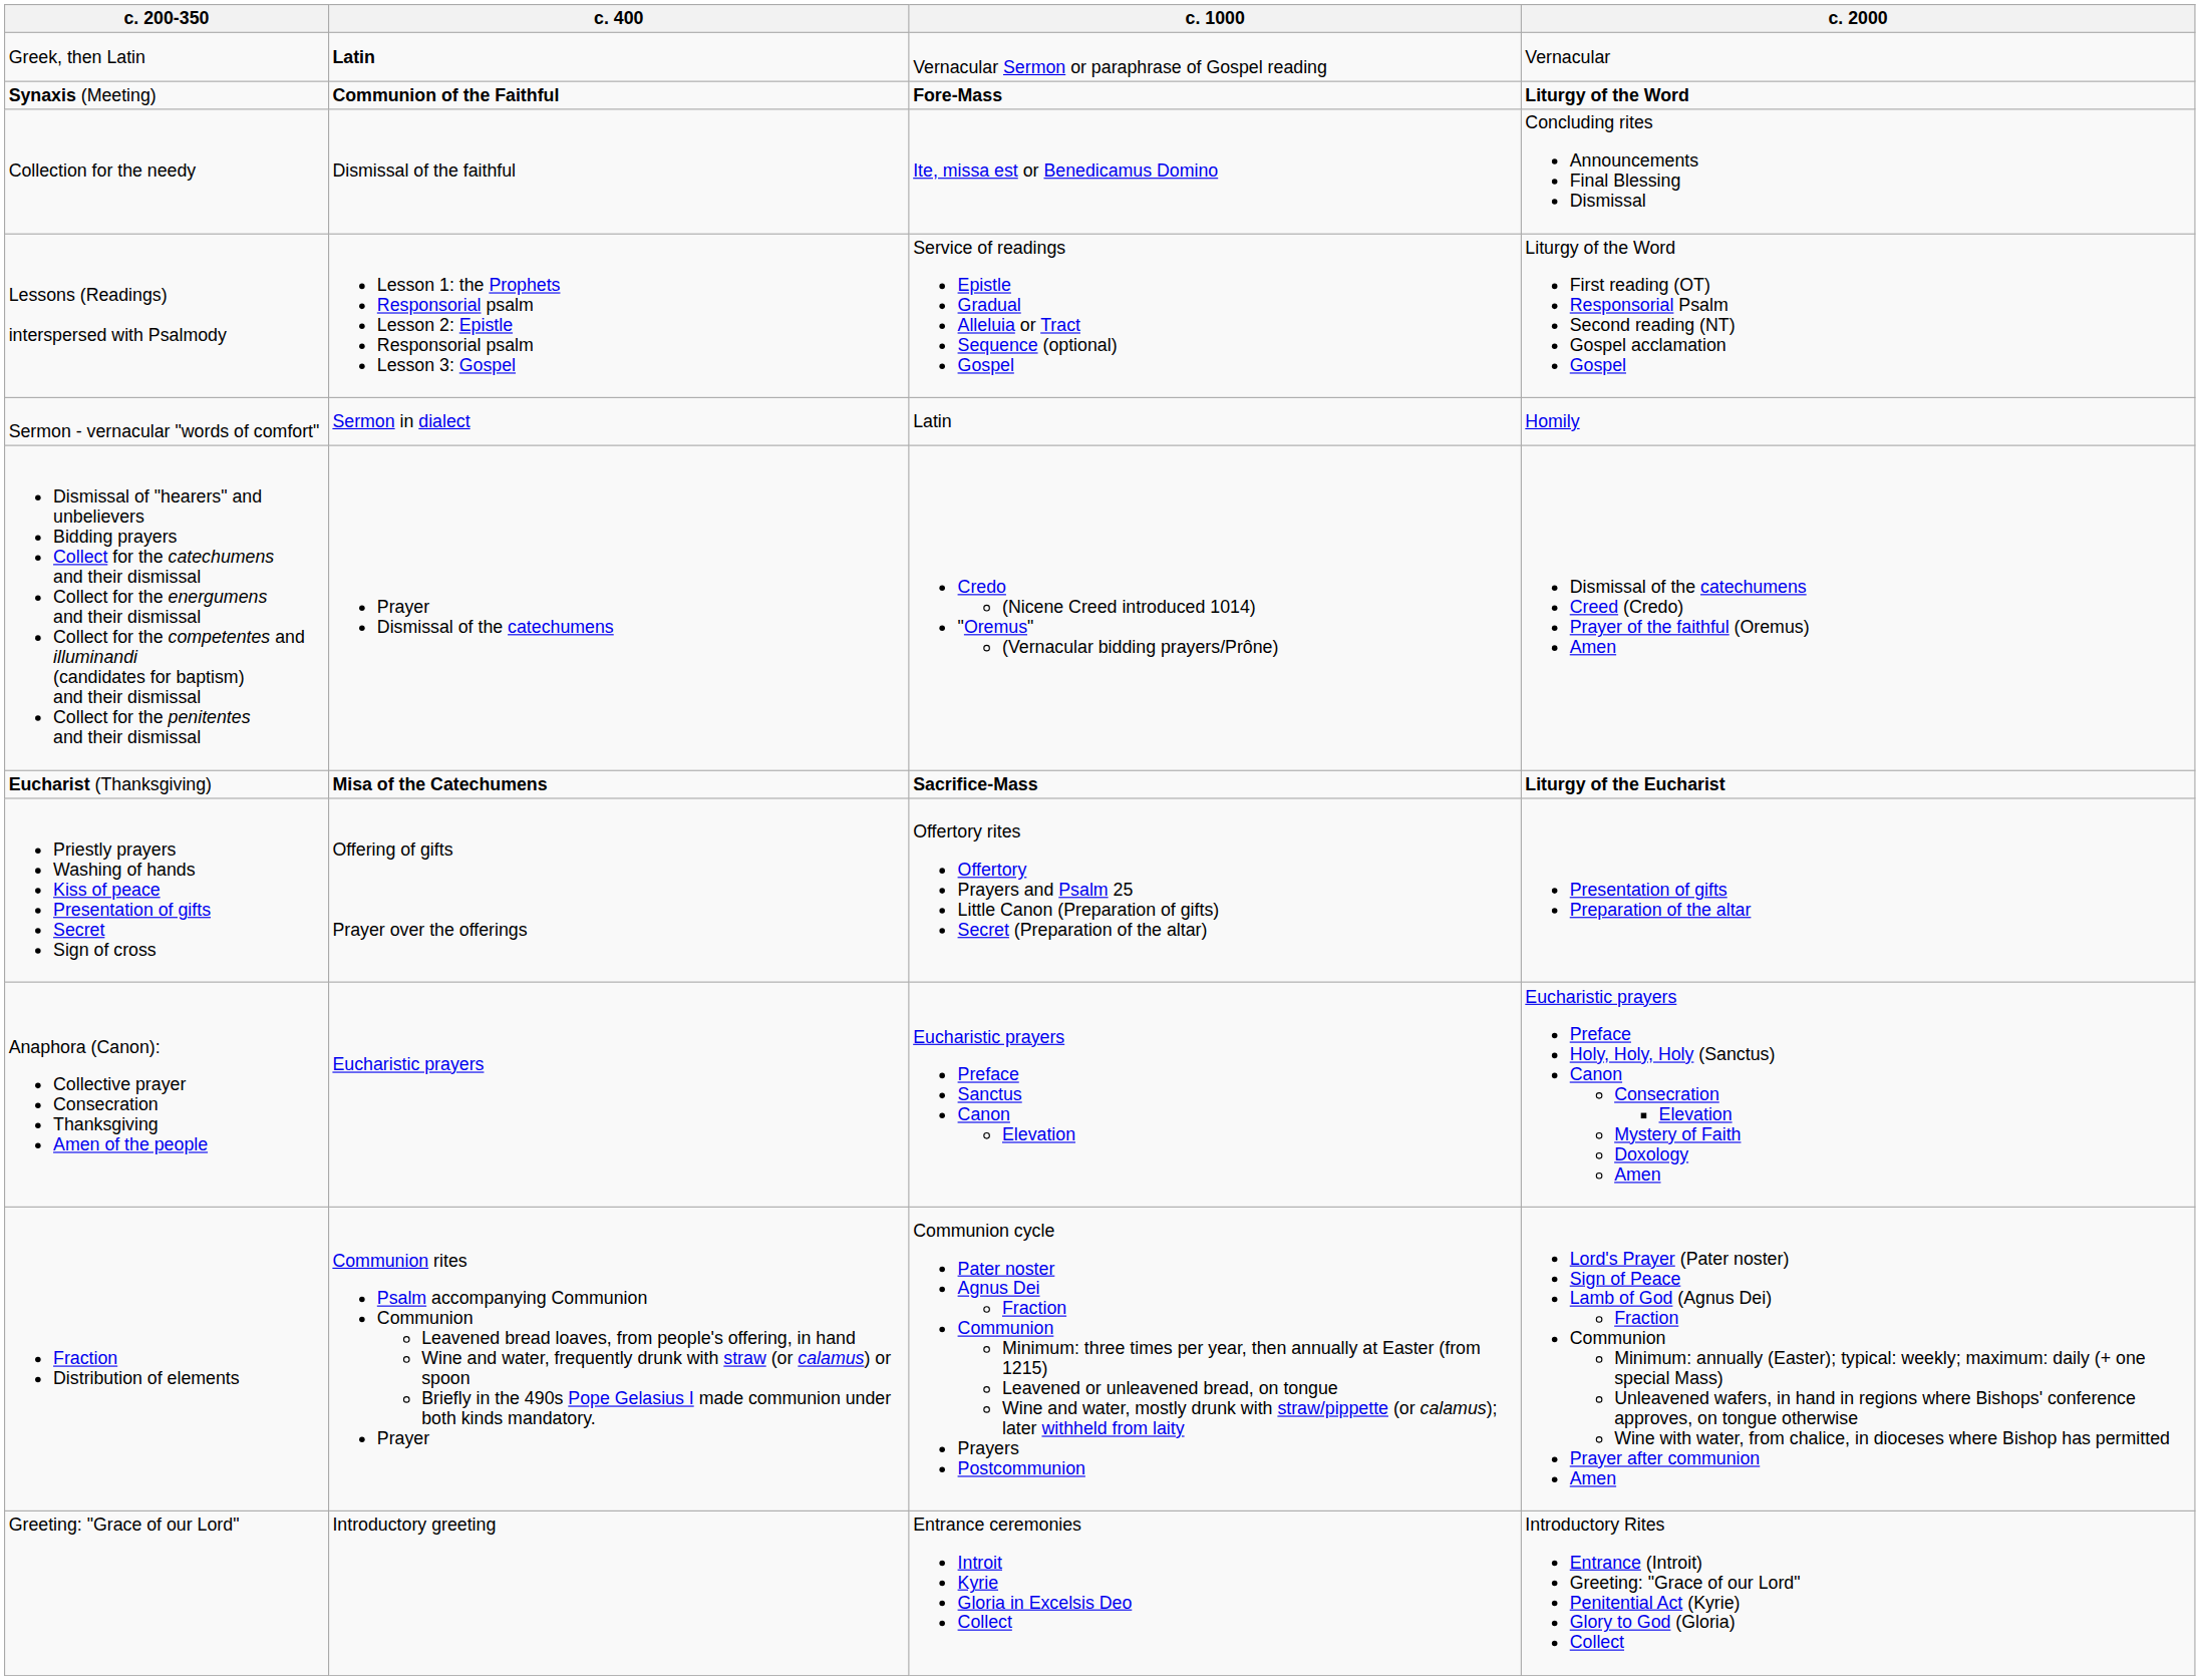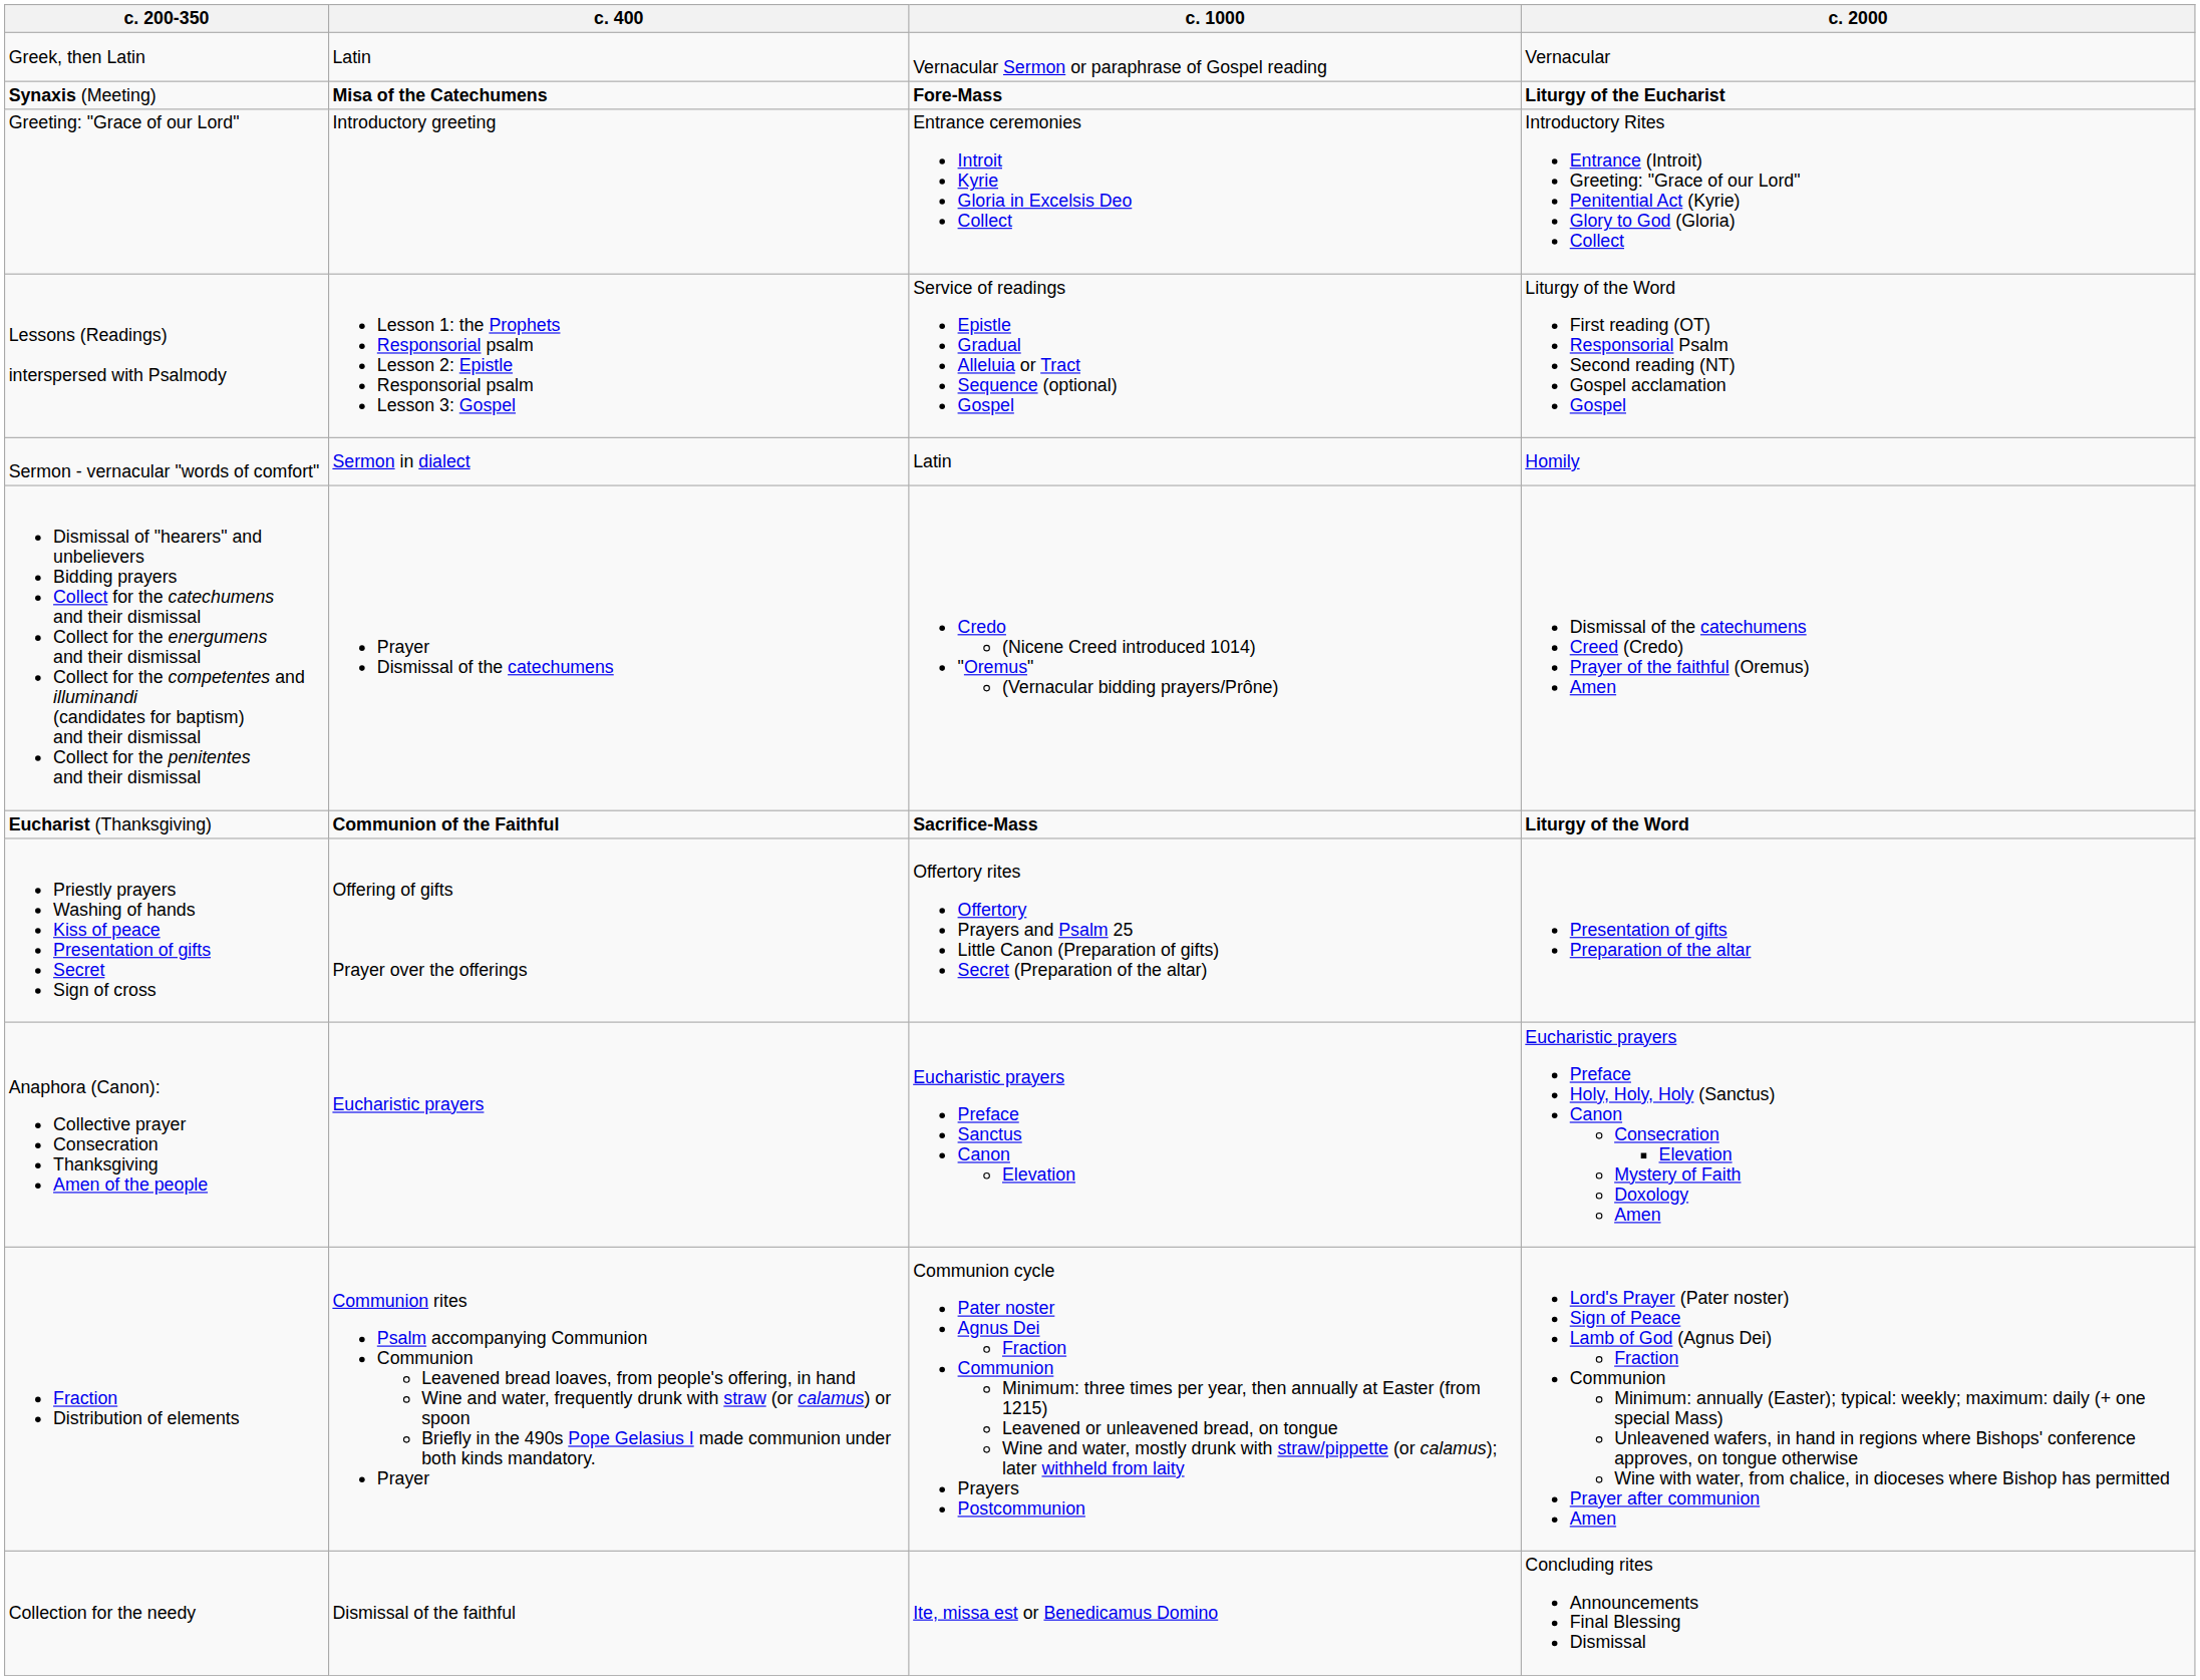 <table class="wikitable">
 <tr valign=top>
 <th>c. 200-350 </th>
 <th>c. 400 </th>
 <th>c. 1000 </th>
 <th>c. 2000 </th>
 </tr>
 <tr>
 <td>Greek, then Latin</td>
-<td><strong>Latin</strong></td>
+<td>Latin</td>
 <td><br>Vernacular <a href='#'>Sermon</a> or paraphrase of Gospel reading</td>
 <td>Vernacular</td>
 </tr>
 <tr>
 <td><strong>Synaxis</strong> (Meeting)</td>
-<td><strong>Communion of the Faithful</strong></td>
+<td><strong>Misa of the Catechumens</strong></td>
 <td><strong>Fore-Mass</strong></td>
-<td><strong>Liturgy of the Word</strong></td>
+<td><strong>Liturgy of the Eucharist</strong></td>
 </tr>
-<tr>
-<td>Collection for the needy</td>
-<td>Dismissal of the faithful</td>
-<td><a href='#'>Ite, missa est</a> or <a href='#'>Benedicamus Domino</a></td>
-<td>Concluding rites<br><ul><li>Announcements</li><li>Final Blessing</li><li>Dismissal</li></ul></td>
+<tr valign=top>
+<td>Greeting: "Grace of our Lord"</td>
+<td>Introductory greeting</td>
+<td>Entrance ceremonies<br><ul><li><a href='#'>Introit</a></li><li><a href='#'>Kyrie</a></li><li><a href='#'>Gloria in Excelsis Deo</a></li><li><a href='#'>Collect</a></li></ul></td>
+<td>Introductory Rites<br><ul><li><a href='#'>Entrance</a>  (Introit)</li><li>Greeting: "Grace of our Lord"</li><li><a href='#'>Penitential Act</a> (Kyrie)</li><li><a href='#'>Glory to God</a> (Gloria)</li><li><a href='#'>Collect</a></li></ul></td>
 </tr>
 <tr>
 <td>Lessons (Readings)<br><br>interspersed with Psalmody</td>
 <td><br><ul><li>Lesson 1: the <a href='#'>Prophets</a></li><li><a href='#'>Responsorial</a> psalm</li><li>Lesson 2: <a href='#'>Epistle</a></li><li>Responsorial psalm</li><li>Lesson 3: <a href='#'>Gospel</a></li></ul></td>
 <td>Service of readings<br><ul><li><a href='#'>Epistle</a></li><li><a href='#'>Gradual</a></li><li><a href='#'>Alleluia</a> or <a href='#'>Tract</a></li><li><a href='#'>Sequence</a> (optional)</li><li><a href='#'>Gospel</a></li></ul></td>
 <td>Liturgy of the Word<br><ul><li>First reading (OT)</li><li><a href='#'>Responsorial</a> Psalm</li><li>Second reading (NT)</li><li>Gospel acclamation</li><li><a href='#'>Gospel</a></li></ul></td>
 </tr>
 <tr>
 <td><br>Sermon - vernacular "words of comfort"</td>
 <td><a href='#'>Sermon</a> in <a href='#'>dialect</a></td>
 <td>Latin</td>
 <td><a href='#'>Homily</a></td>
 </tr>
 <tr>
 <td><br><ul><li>Dismissal of "hearers" and unbelievers</li><li>Bidding prayers</li><li><a href='#'>Collect</a> for the <em>catechumens</em><br> and their dismissal</li><li>Collect for the <em>energumens</em><br> and their dismissal</li><li>Collect for the <em>competentes</em> and <em>illuminandi</em><br>(candidates for baptism)<br> and their dismissal</li><li>Collect for the <em>penitentes</em><br> and their dismissal</li></ul></td>
 <td><br><ul><li>Prayer</li><li>Dismissal of the <a href='#'>catechumens</a></li></ul></td>
 <td><br><ul><li><a href='#'>Credo</a><ul><li>(Nicene Creed introduced 1014)</li></ul></li><li>"<a href='#'>Oremus</a>"<ul><li>(Vernacular bidding prayers/Prône)</li></ul></li></ul></td>
 <td><br><ul><li>Dismissal of the <a href='#'>catechumens</a></li><li><a href='#'>Creed</a>  (Credo)</li><li><a href='#'>Prayer of the faithful</a> (Oremus)</li><li><a href='#'>Amen</a></li></ul></td>
 </tr>
 <tr>
 <td><strong>Eucharist</strong> (Thanksgiving)</td>
-<td><strong>Misa of the Catechumens</strong></td>
+<td><strong>Communion of the Faithful</strong></td>
 <td><strong>Sacrifice-Mass</strong></td>
-<td><strong>Liturgy of the Eucharist</strong></td>
+<td><strong>Liturgy of the Word</strong></td>
 </tr>
 <tr>
 <td><br><ul><li>Priestly prayers</li><li>Washing of hands</li><li><a href='#'>Kiss of peace</a></li><li><a href='#'>Presentation of gifts</a></li><li><a href='#'>Secret</a></li><li>Sign of cross</li></ul></td>
 <td>Offering of gifts<br><br><br><br>Prayer over the offerings</td>
 <td>Offertory rites<br><ul><li><a href='#'>Offertory</a></li><li>Prayers and <a href='#'>Psalm</a> 25</li><li>Little Canon (Preparation of gifts)</li><li><a href='#'>Secret</a> (Preparation of the altar)</li></ul></td>
 <td><br><ul><li><a href='#'>Presentation of gifts</a></li><li><a href='#'>Preparation of the altar</a></li></ul></td>
 </tr>
 <tr>
 <td><br>Anaphora (Canon):<ul><li>Collective prayer</li><li>Consecration</li><li>Thanksgiving</li><li><a href='#'>Amen of the people</a></li></ul></td>
 <td><a href='#'>Eucharistic prayers</a><br><br><br><br></td>
 <td><a href='#'>Eucharistic prayers</a><br><ul><li><a href='#'>Preface</a></li><li><a href='#'>Sanctus</a></li><li><a href='#'>Canon</a><ul><li><a href='#'>Elevation</a></li></ul></li></ul></td>
 <td><a href='#'>Eucharistic prayers</a><br><ul><li><a href='#'>Preface</a></li><li><a href='#'>Holy, Holy, Holy</a> (Sanctus)</li><li><a href='#'>Canon</a><ul><li><a href='#'>Consecration</a><ul><li><a href='#'>Elevation</a></li></ul></li><li><a href='#'>Mystery of Faith</a></li><li><a href='#'>Doxology</a></li><li><a href='#'>Amen</a></li></ul></li></ul></td>
 </tr>
 <tr>
 <td><br><ul><li><a href='#'>Fraction</a></li><li>Distribution of elements</li></ul></td>
 <td><a href='#'>Communion</a> rites<br><ul><li><a href='#'>Psalm</a> accompanying Communion</li><li>Communion<ul><li>Leavened bread loaves, from people's offering, in hand</li><li>Wine and water, frequently drunk with <a href='#'>straw</a> (or <em><a href='#'>calamus</a></em>) or spoon</li><li>Briefly in the 490s <a href='#'>Pope Gelasius I</a> made communion under both kinds mandatory.</li></ul></li><li>Prayer</li></ul></td>
 <td>Communion cycle<br><ul><li><a href='#'>Pater noster</a></li><li><a href='#'>Agnus Dei</a><ul><li><a href='#'>Fraction</a></li></ul></li><li><a href='#'>Communion</a><ul><li>Minimum: three times per year, then annually at Easter (from 1215)</li><li>Leavened or unleavened bread, on tongue</li><li>Wine and water, mostly drunk with <a href='#'>straw/pippette</a> (or <em>calamus</em>); later <a href='#'>withheld from laity</a></li></ul></li><li>Prayers</li><li><a href='#'>Postcommunion</a></li></ul></td>
 <td><br><ul><li><a href='#'>Lord's Prayer</a> (Pater noster)</li><li><a href='#'>Sign of Peace</a></li><li><a href='#'>Lamb of God</a> (Agnus Dei)<ul><li><a href='#'>Fraction</a></li></ul></li><li>Communion<ul><li>Minimum: annually (Easter); typical: weekly; maximum: daily (+ one special Mass)</li><li>Unleavened wafers, in hand in regions where Bishops' conference approves, on tongue otherwise</li><li>Wine with water, from chalice, in dioceses where Bishop has permitted</li></ul></li><li><a href='#'>Prayer after communion</a></li><li><a href='#'>Amen</a></li></ul></td>
 </tr>
-<tr valign=top>
-<td>Greeting: "Grace of our Lord"</td>
-<td>Introductory greeting</td>
-<td>Entrance ceremonies<br><ul><li><a href='#'>Introit</a></li><li><a href='#'>Kyrie</a></li><li><a href='#'>Gloria in Excelsis Deo</a></li><li><a href='#'>Collect</a></li></ul></td>
-<td>Introductory Rites<br><ul><li><a href='#'>Entrance</a>  (Introit)</li><li>Greeting: "Grace of our Lord"</li><li><a href='#'>Penitential Act</a> (Kyrie)</li><li><a href='#'>Glory to God</a> (Gloria)</li><li><a href='#'>Collect</a></li></ul></td>
+<tr>
+<td>Collection for the needy</td>
+<td>Dismissal of the faithful</td>
+<td><a href='#'>Ite, missa est</a> or <a href='#'>Benedicamus Domino</a></td>
+<td>Concluding rites<br><ul><li>Announcements</li><li>Final Blessing</li><li>Dismissal</li></ul></td>
 </tr>
 </table>
